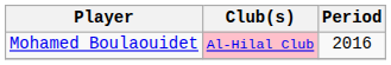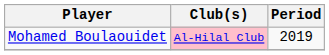 <table class="wikitable collapsible collapsed" style="text-align:center;font-size:95%">
 <tr>
 <th scope="col">Player</th>
 <th scope="col" class="unsortable">Club(s)</th>
 <th scope="col">Period</th>
 </tr>
 <tr>
 <td align="left"><a href='#'>Mohamed Boulaouidet</a></td>
 <td style="background: pink;"><small><a href='#'>Al-Hilal Club</a></small></td>
-<td>2016</td>
+<td>2019</td>
 </tr>
 <tr>
 </tr>
 </table>
